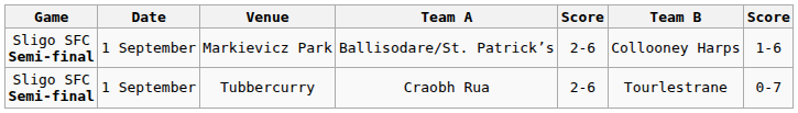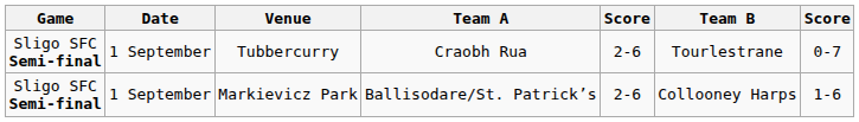 <table class="wikitable">
 <tr>
 <th>Game</th>
 <th>Date</th>
 <th>Venue</th>
 <th>Team A</th>
 <th>Score</th>
 <th>Team B</th>
 <th>Score</th>
 </tr>
 <tr align="center">
 <td>Sligo SFC<br><strong>Semi-final</strong></td>
 <td>1 September</td>
+<td>Tubbercurry</td>
+<td>Craobh Rua</td>
+<td>2-6</td>
+<td>Tourlestrane</td>
+<td>0-7</td>
+</tr>
+<tr align="center">
+<td>Sligo SFC<br><strong>Semi-final</strong></td>
+<td>1 September</td>
 <td>Markievicz Park</td>
 <td>Ballisodare/St. Patrick’s</td>
 <td>2-6</td>
 <td>Collooney Harps</td>
 <td>1-6</td>
 </tr>
-<tr align="center">
-<td>Sligo SFC<br><strong>Semi-final</strong></td>
-<td>1 September</td>
-<td>Tubbercurry</td>
-<td>Craobh Rua</td>
-<td>2-6</td>
-<td>Tourlestrane</td>
-<td>0-7</td>
-</tr>
 </table>
